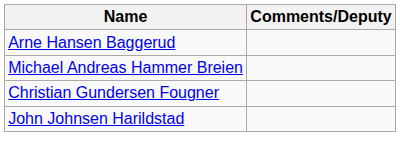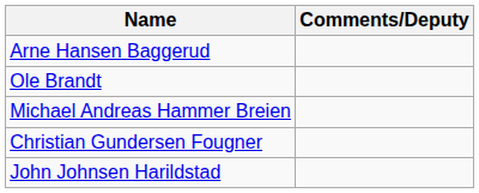 <table class="wikitable">
 <tr>
 <th>Name</th>
 <th>Comments/Deputy</th>
 </tr>
 <tr>
 <td><a href='#'>Arne Hansen Baggerud</a></td>
+<td></td>
+</tr>
+<tr>
+<td><a href='#'>Ole Brandt</a></td>
 <td></td>
 </tr>
 <tr>
 <td><a href='#'>Michael Andreas Hammer Breien</a></td>
 <td></td>
 </tr>
 <tr>
 <td><a href='#'>Christian Gundersen Fougner</a></td>
 <td></td>
 </tr>
 <tr>
 <td><a href='#'>John Johnsen Harildstad</a></td>
 <td></td>
 </tr>
 </table>
